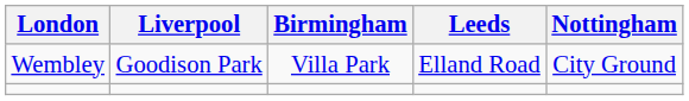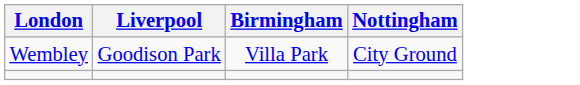 <table class="wikitable" style="text-align:center;">
 <tr>
 <th><a href='#'>London</a></th>
 <th><a href='#'>Liverpool</a></th>
 <th><a href='#'>Birmingham</a></th>
-<th><a href='#'>Leeds</a></th>
 <th><a href='#'>Nottingham</a></th>
 </tr>
 <tr>
 <td><a href='#'>Wembley</a></td>
 <td><a href='#'>Goodison Park</a></td>
 <td><a href='#'>Villa Park</a></td>
-<td><a href='#'>Elland Road</a></td>
 <td><a href='#'>City Ground</a></td>
 </tr>
 <tr>
 <td></td>
 <td></td>
 <td></td>
 <td></td>
-<td></td>
 </tr>
 </table>
